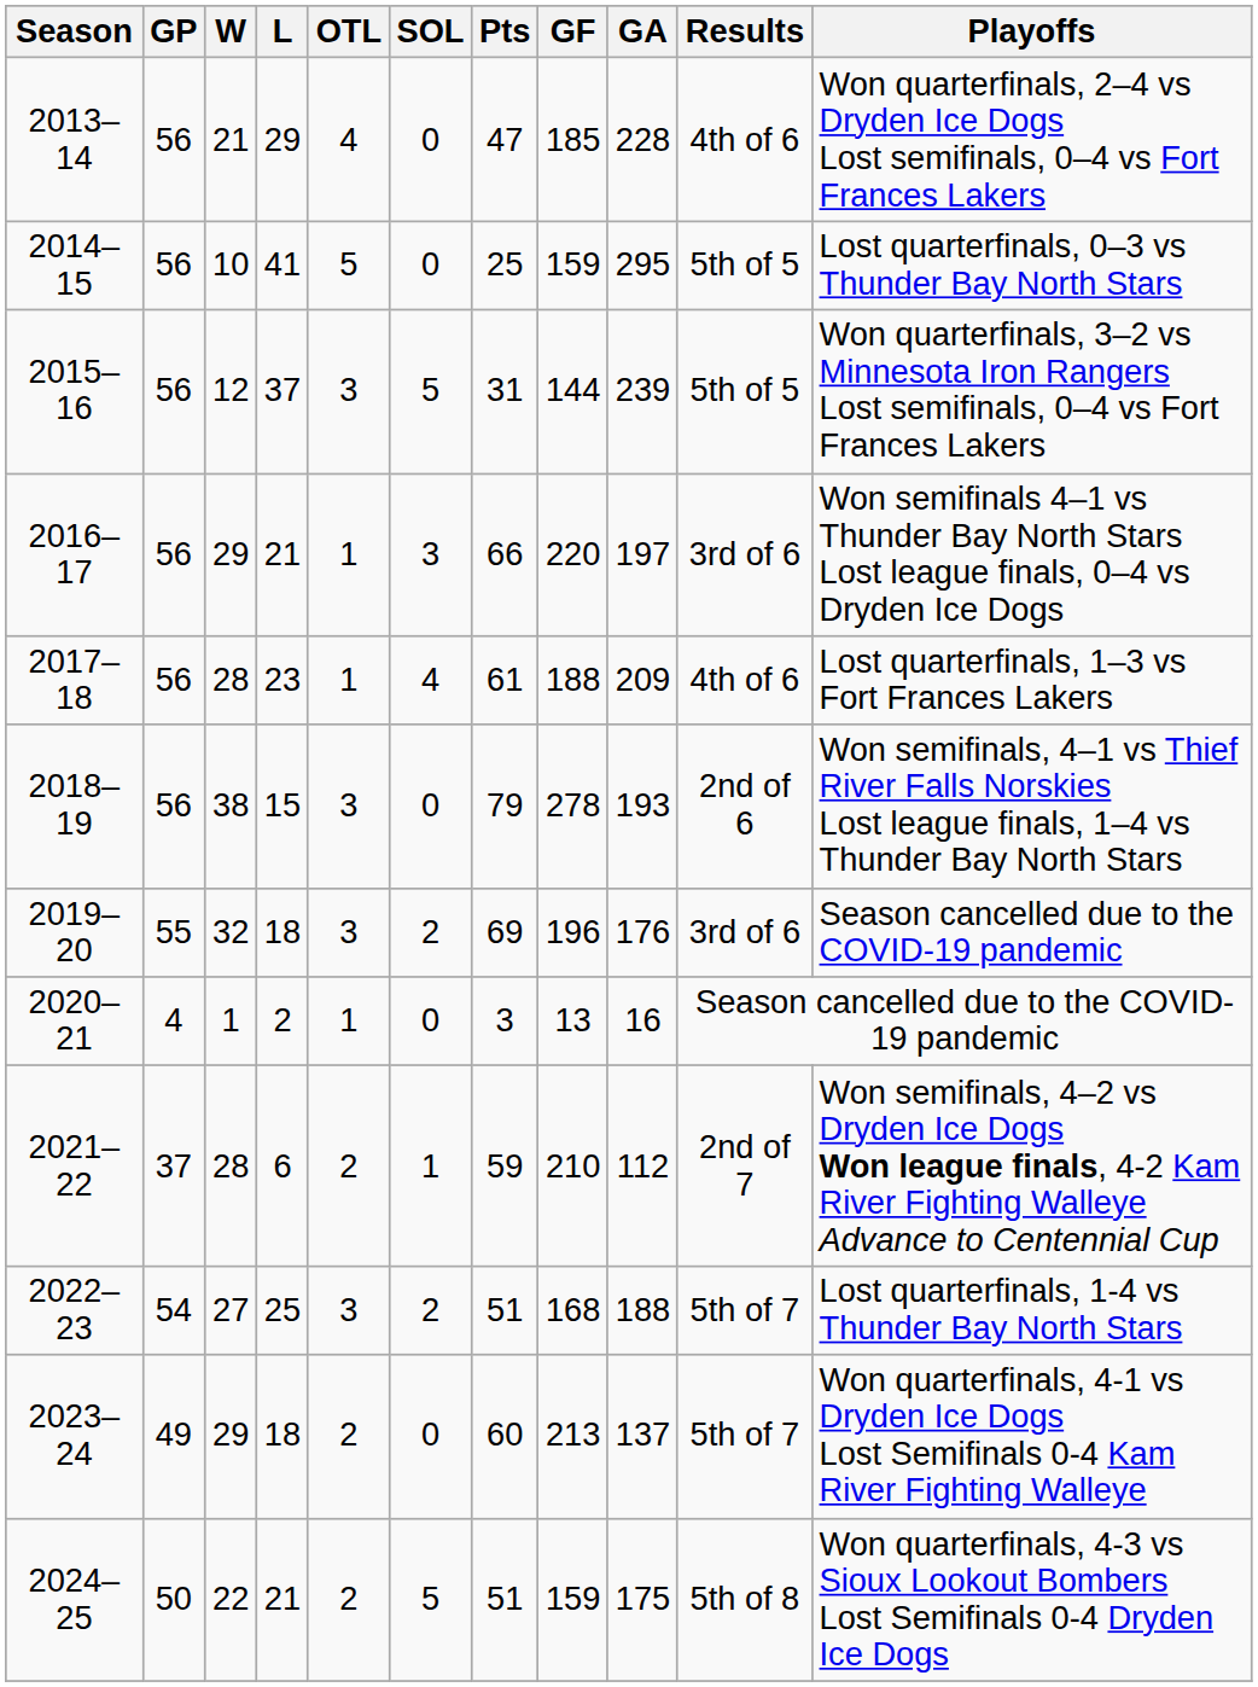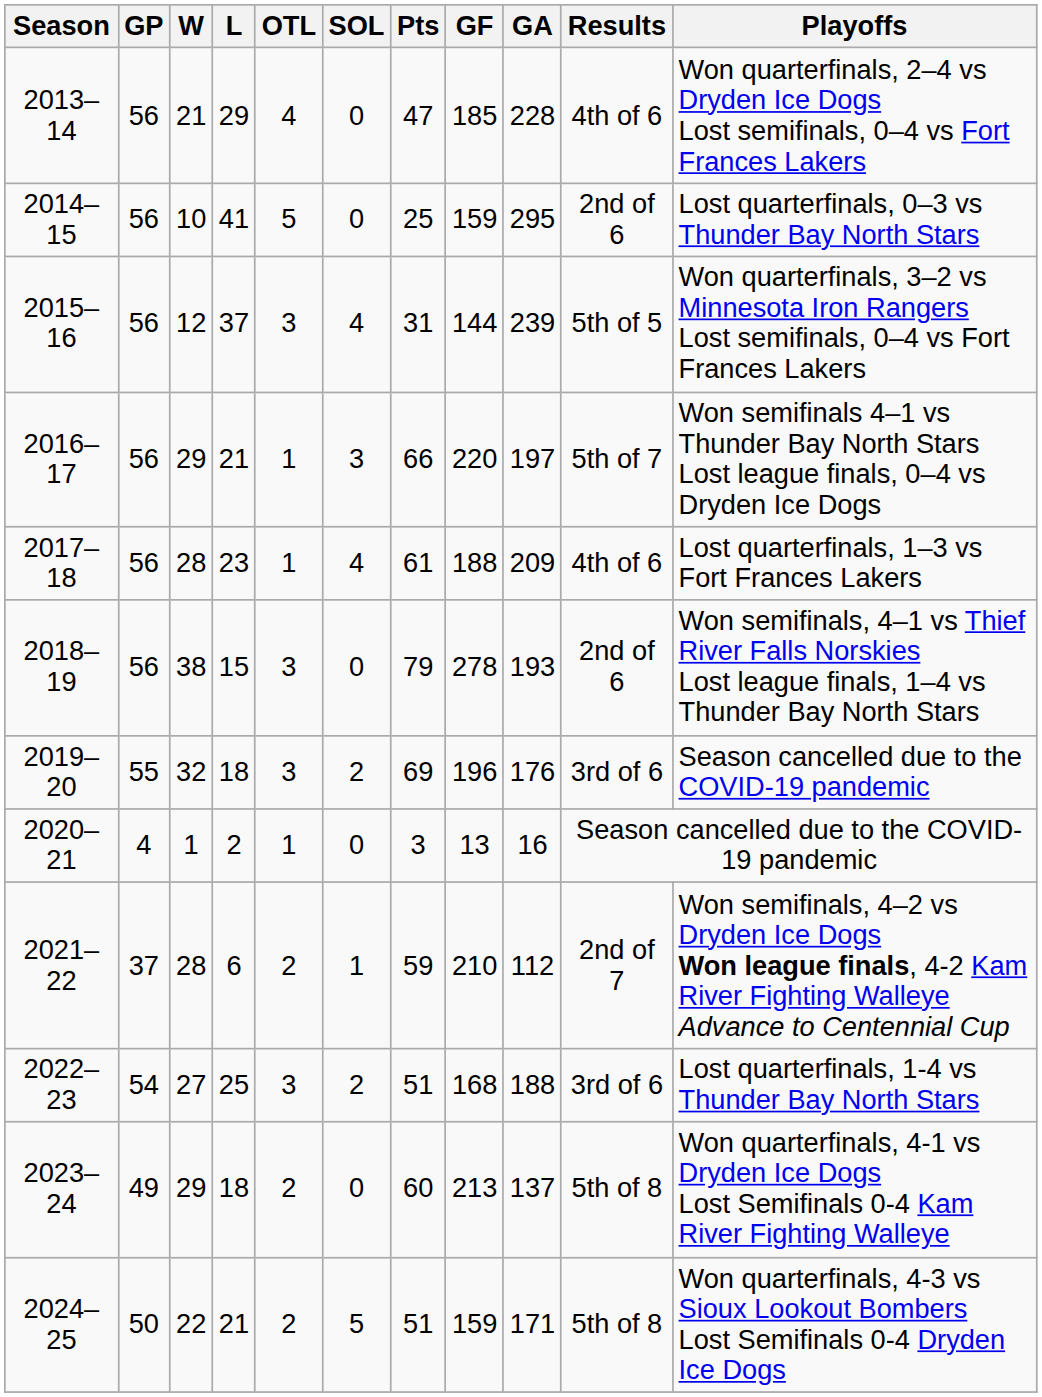 <table class="wikitable" style="text-align:center">
 <tr>
 <th>Season</th>
 <th>GP</th>
 <th>W</th>
 <th>L</th>
 <th>OTL</th>
 <th>SOL</th>
 <th>Pts</th>
 <th>GF</th>
 <th>GA</th>
 <th>Results</th>
 <th>Playoffs</th>
 </tr>
 <tr>
 <td>2013–14</td>
 <td>56</td>
 <td>21</td>
 <td>29</td>
 <td>4</td>
 <td>0</td>
 <td>47</td>
 <td>185</td>
 <td>228</td>
 <td>4th of 6</td>
 <td align="left">Won quarterfinals, 2–4 vs <a href='#'>Dryden Ice Dogs</a><br>Lost semifinals, 0–4 vs <a href='#'>Fort Frances Lakers</a></td>
 </tr>
 <tr>
 <td>2014–15</td>
 <td>56</td>
 <td>10</td>
 <td>41</td>
 <td>5</td>
 <td>0</td>
 <td>25</td>
 <td>159</td>
 <td>295</td>
-<td>5th of 5</td>
+<td>2nd of 6</td>
 <td align="left">Lost quarterfinals, 0–3 vs <a href='#'>Thunder Bay North Stars</a></td>
 </tr>
 <tr>
 <td>2015–16</td>
 <td>56</td>
 <td>12</td>
 <td>37</td>
 <td>3</td>
-<td>5</td>
+<td>4</td>
 <td>31</td>
 <td>144</td>
 <td>239</td>
 <td>5th of 5</td>
 <td align="left">Won quarterfinals, 3–2 vs <a href='#'>Minnesota Iron Rangers</a><br>Lost semifinals, 0–4 vs Fort Frances Lakers</td>
 </tr>
 <tr>
 <td>2016–17</td>
 <td>56</td>
 <td>29</td>
 <td>21</td>
 <td>1</td>
 <td>3</td>
 <td>66</td>
 <td>220</td>
 <td>197</td>
-<td>3rd of 6</td>
+<td>5th of 7</td>
 <td align="left">Won semifinals 4–1 vs Thunder Bay North Stars<br>Lost league finals, 0–4 vs Dryden Ice Dogs</td>
 </tr>
 <tr>
 <td>2017–18</td>
 <td>56</td>
 <td>28</td>
 <td>23</td>
 <td>1</td>
 <td>4</td>
 <td>61</td>
 <td>188</td>
 <td>209</td>
 <td>4th of 6</td>
 <td align="left">Lost quarterfinals, 1–3 vs Fort Frances Lakers</td>
 </tr>
 <tr>
 <td>2018–19</td>
 <td>56</td>
 <td>38</td>
 <td>15</td>
 <td>3</td>
 <td>0</td>
 <td>79</td>
 <td>278</td>
 <td>193</td>
 <td>2nd of 6</td>
 <td align="left">Won semifinals, 4–1 vs <a href='#'>Thief River Falls Norskies</a><br>Lost league finals, 1–4 vs Thunder Bay North Stars</td>
 </tr>
 <tr>
 <td>2019–20</td>
 <td>55</td>
 <td>32</td>
 <td>18</td>
 <td>3</td>
 <td>2</td>
 <td>69</td>
 <td>196</td>
 <td>176</td>
 <td>3rd of 6</td>
 <td align="left">Season cancelled due to the <a href='#'>COVID-19 pandemic</a></td>
 </tr>
 <tr>
 <td>2020–21</td>
 <td>4</td>
 <td>1</td>
 <td>2</td>
 <td>1</td>
 <td>0</td>
 <td>3</td>
 <td>13</td>
 <td>16</td>
 <td colspan=2>Season cancelled due to the COVID-19 pandemic</td>
 </tr>
 <tr>
 <td>2021–22</td>
 <td>37</td>
 <td>28</td>
 <td>6</td>
 <td>2</td>
 <td>1</td>
 <td>59</td>
 <td>210</td>
 <td>112</td>
 <td>2nd of 7</td>
 <td align="left">Won semifinals, 4–2 vs <a href='#'>Dryden Ice Dogs</a><br><strong>Won league finals</strong>, 4-2 <a href='#'>Kam River Fighting Walleye</a><br><em>Advance to Centennial Cup</em></td>
 </tr>
 <tr>
 <td>2022–23</td>
 <td>54</td>
 <td>27</td>
 <td>25</td>
 <td>3</td>
 <td>2</td>
 <td>51</td>
 <td>168</td>
 <td>188</td>
-<td>5th of 7</td>
+<td>3rd of 6</td>
 <td align="left">Lost quarterfinals, 1-4 vs <a href='#'>Thunder Bay North Stars</a></td>
 </tr>
 <tr>
 <td>2023–24</td>
 <td>49</td>
 <td>29</td>
 <td>18</td>
 <td>2</td>
 <td>0</td>
 <td>60</td>
 <td>213</td>
 <td>137</td>
-<td>5th of 7</td>
+<td>5th of 8</td>
 <td align="left">Won quarterfinals, 4-1 vs <a href='#'>Dryden Ice Dogs</a><br>Lost Semifinals 0-4 <a href='#'>Kam River Fighting Walleye</a></td>
 </tr>
 <tr>
 <td>2024–25</td>
 <td>50</td>
 <td>22</td>
 <td>21</td>
 <td>2</td>
 <td>5</td>
 <td>51</td>
 <td>159</td>
-<td>175</td>
+<td>171</td>
 <td>5th of 8</td>
 <td align="left">Won quarterfinals, 4-3 vs <a href='#'>Sioux Lookout Bombers</a><br>Lost Semifinals 0-4 <a href='#'>Dryden Ice Dogs</a></td>
 </tr>
 </table>
